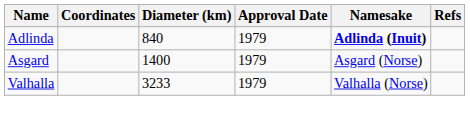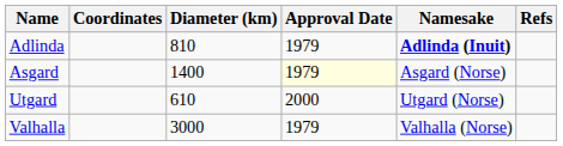 <table class="wikitable">
 <tr>
 <th>Name</th>
 <th>Coordinates</th>
 <th>Diameter (km)</th>
 <th>Approval Date</th>
 <th>Namesake</th>
 <th>Refs</th>
 </tr>
 <tr>
 <td><a href='#'>Adlinda</a></td>
 <td></td>
-<td>840</td>
+<td>810</td>
 <td>1979</td>
 <td><strong><a href='#'>Adlinda</a> (<a href='#'>Inuit</a>)</strong></td>
 <td></td>
 </tr>
 <tr>
 <td><a href='#'>Asgard</a></td>
 <td></td>
 <td>1400</td>
-<td>1979</td>
+<td style="background: lightyellow;">1979</td>
 <td><a href='#'>Asgard</a> (<a href='#'>Norse</a>)</td>
+<td></td>
+</tr>
+<tr>
+<td><a href='#'>Utgard</a></td>
+<td></td>
+<td>610</td>
+<td>2000</td>
+<td><a href='#'>Utgard</a> (<a href='#'>Norse</a>)</td>
 <td></td>
 </tr>
 <tr>
 <td><a href='#'>Valhalla</a></td>
 <td></td>
-<td>3233</td>
+<td>3000</td>
 <td>1979</td>
 <td><a href='#'>Valhalla</a> (<a href='#'>Norse</a>)</td>
 <td></td>
 </tr>
 </table>
